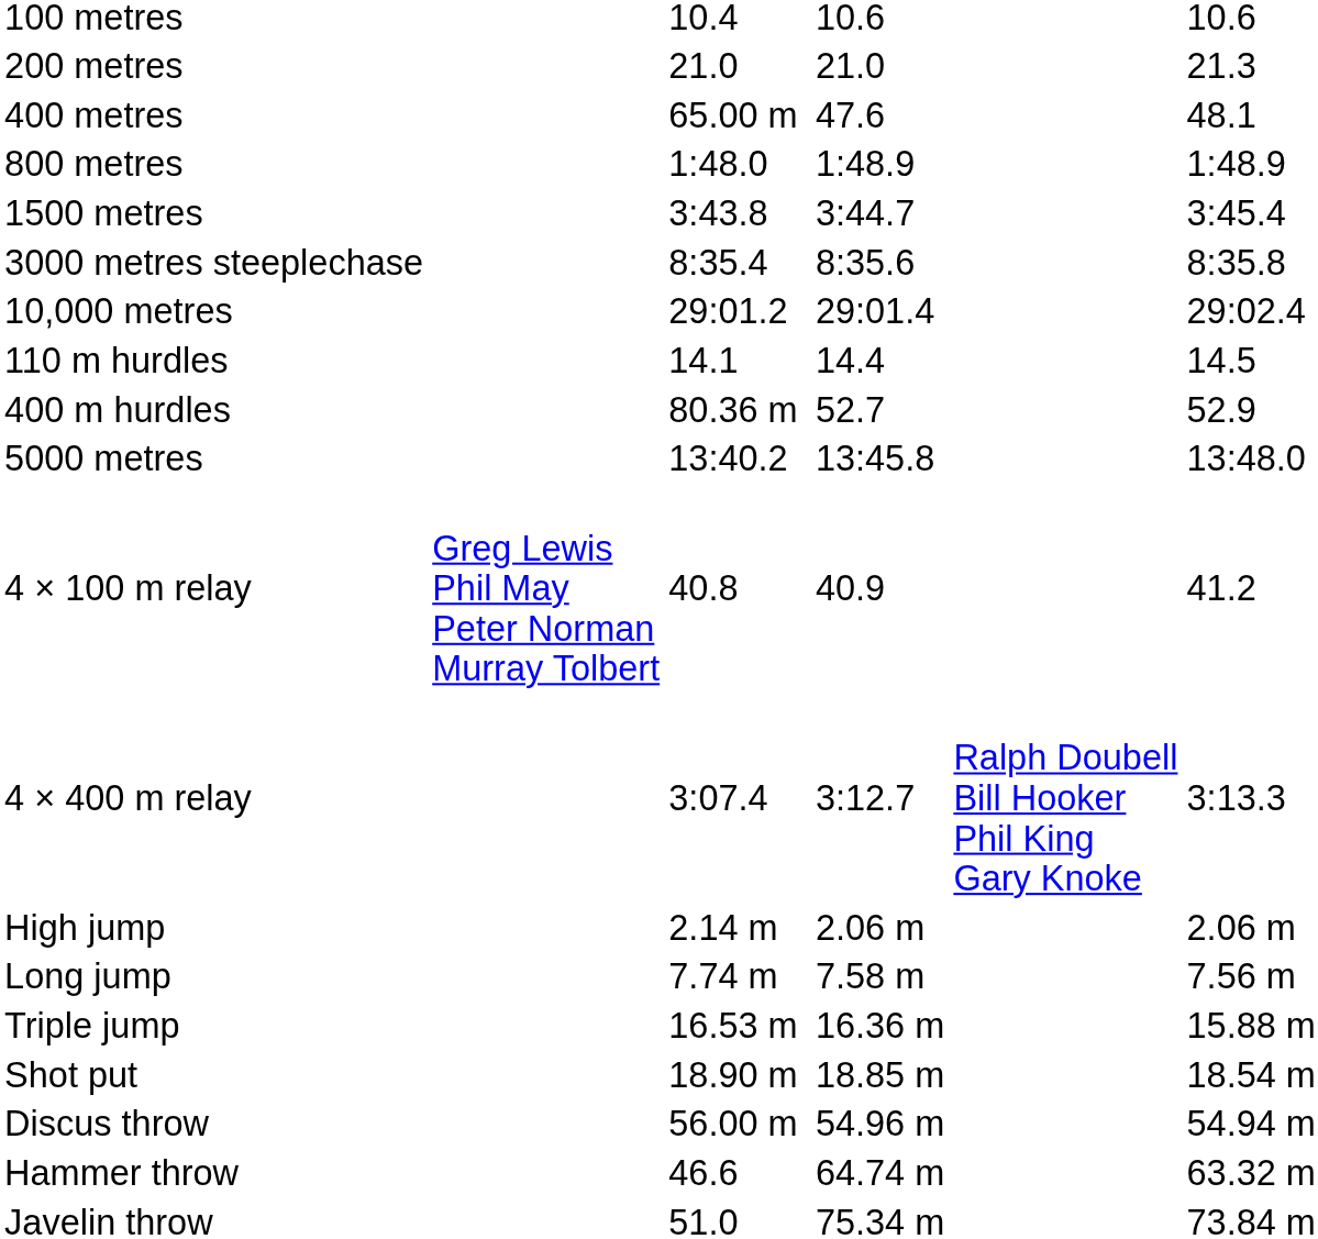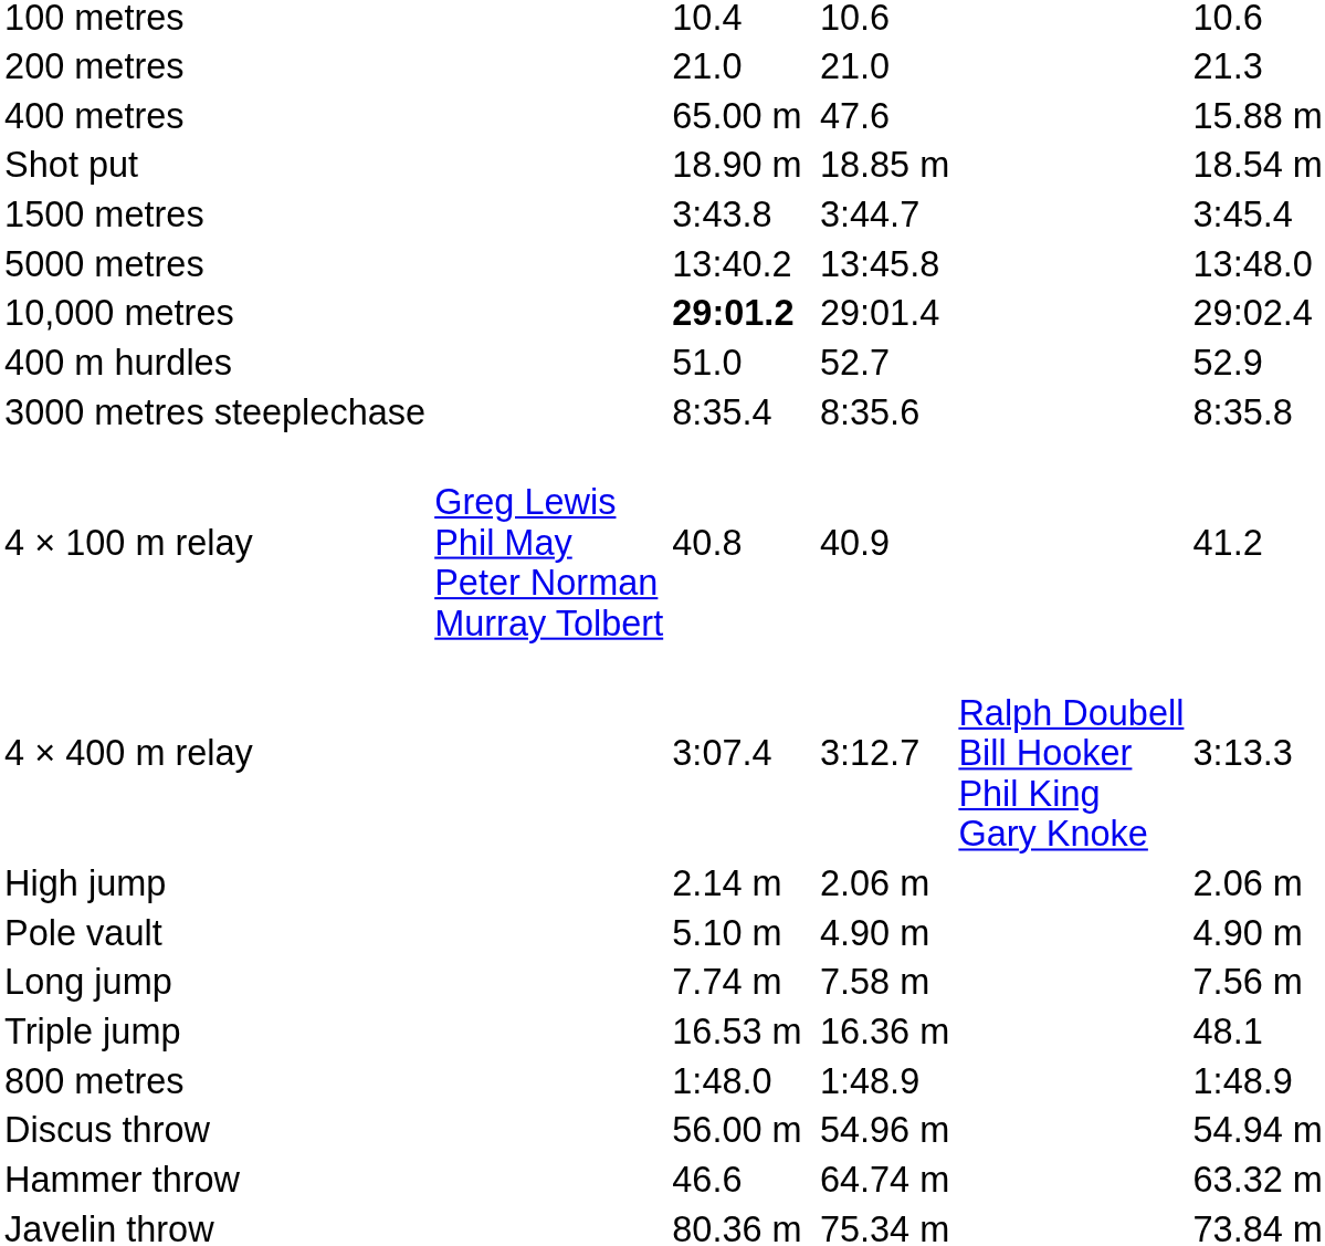 <table>
 <tr>
 <td>100 metres</td>
 <td></td>
 <td>10.4</td>
 <td></td>
 <td>10.6</td>
 <td></td>
 <td>10.6</td>
 </tr>
 <tr>
 <td>200 metres</td>
 <td></td>
 <td>21.0</td>
 <td></td>
 <td>21.0</td>
 <td></td>
 <td>21.3</td>
 </tr>
 <tr>
 <td>400 metres</td>
 <td></td>
 <td>65.00 m</td>
 <td></td>
 <td>47.6</td>
 <td></td>
-<td>48.1</td>
+<td>15.88 m</td>
 </tr>
 <tr>
-<td>800 metres</td>
+<td>Shot put</td>
 <td></td>
-<td>1:48.0</td>
+<td>18.90 m</td>
 <td></td>
-<td>1:48.9</td>
+<td>18.85 m</td>
 <td></td>
-<td>1:48.9</td>
+<td>18.54 m</td>
 </tr>
 <tr>
 <td>1500 metres</td>
 <td></td>
 <td>3:43.8</td>
 <td></td>
 <td>3:44.7</td>
 <td></td>
 <td>3:45.4</td>
 </tr>
 <tr>
+<td>5000 metres</td>
+<td></td>
+<td>13:40.2</td>
+<td></td>
+<td>13:45.8</td>
+<td></td>
+<td>13:48.0</td>
+</tr>
+<tr>
+<td>10,000 metres</td>
+<td></td>
+<td><strong>29:01.2</strong></td>
+<td></td>
+<td>29:01.4</td>
+<td></td>
+<td>29:02.4</td>
+</tr>
+<tr>
+<td>400 m hurdles</td>
+<td></td>
+<td>51.0</td>
+<td></td>
+<td>52.7</td>
+<td></td>
+<td>52.9</td>
+</tr>
+<tr>
 <td>3000 metres steeplechase</td>
 <td></td>
 <td>8:35.4</td>
 <td></td>
 <td>8:35.6</td>
 <td></td>
 <td>8:35.8</td>
-</tr>
-<tr>
-<td>10,000 metres</td>
-<td></td>
-<td>29:01.2</td>
-<td></td>
-<td>29:01.4</td>
-<td></td>
-<td>29:02.4</td>
-</tr>
-<tr>
-<td>110 m hurdles</td>
-<td></td>
-<td>14.1</td>
-<td></td>
-<td>14.4</td>
-<td></td>
-<td>14.5</td>
-</tr>
-<tr>
-<td>400 m hurdles</td>
-<td></td>
-<td>80.36 m</td>
-<td></td>
-<td>52.7</td>
-<td></td>
-<td>52.9</td>
-</tr>
-<tr>
-<td>5000 metres</td>
-<td></td>
-<td>13:40.2</td>
-<td></td>
-<td>13:45.8</td>
-<td></td>
-<td>13:48.0</td>
 </tr>
 <tr>
 <td>4 × 100 m relay</td>
 <td><br><a href='#'>Greg Lewis</a><br><a href='#'>Phil May</a><br><a href='#'>Peter Norman</a><br><a href='#'>Murray Tolbert</a></td>
 <td>40.8</td>
 <td></td>
 <td>40.9</td>
 <td></td>
 <td>41.2</td>
 </tr>
 <tr>
 <td>4 × 400 m relay</td>
 <td></td>
 <td>3:07.4</td>
 <td></td>
 <td>3:12.7</td>
 <td><br><a href='#'>Ralph Doubell</a><br><a href='#'>Bill Hooker</a><br><a href='#'>Phil King</a><br><a href='#'>Gary Knoke</a></td>
 <td>3:13.3</td>
 </tr>
 <tr>
 <td>High jump</td>
 <td></td>
 <td>2.14 m</td>
 <td></td>
 <td>2.06 m</td>
 <td></td>
 <td>2.06 m</td>
 </tr>
 <tr>
+<td>Pole vault</td>
+<td></td>
+<td>5.10 m</td>
+<td></td>
+<td>4.90 m</td>
+<td></td>
+<td>4.90 m</td>
+</tr>
+<tr>
 <td>Long jump</td>
 <td></td>
 <td>7.74 m</td>
 <td></td>
 <td>7.58 m</td>
 <td></td>
 <td>7.56 m</td>
 </tr>
 <tr>
 <td>Triple jump</td>
 <td></td>
 <td>16.53 m</td>
 <td></td>
 <td>16.36 m</td>
 <td></td>
-<td>15.88 m</td>
+<td>48.1</td>
 </tr>
 <tr>
-<td>Shot put</td>
+<td>800 metres</td>
 <td></td>
-<td>18.90 m</td>
+<td>1:48.0</td>
 <td></td>
-<td>18.85 m</td>
+<td>1:48.9</td>
 <td></td>
-<td>18.54 m</td>
+<td>1:48.9</td>
 </tr>
 <tr>
 <td>Discus throw</td>
 <td></td>
 <td>56.00 m</td>
 <td></td>
 <td>54.96 m</td>
 <td></td>
 <td>54.94 m</td>
 </tr>
 <tr>
 <td>Hammer throw</td>
 <td></td>
 <td>46.6</td>
 <td></td>
 <td>64.74 m</td>
 <td></td>
 <td>63.32 m</td>
 </tr>
 <tr>
 <td>Javelin throw</td>
 <td></td>
-<td>51.0</td>
+<td>80.36 m</td>
 <td></td>
 <td>75.34 m</td>
 <td></td>
 <td>73.84 m</td>
 </tr>
 </table>
